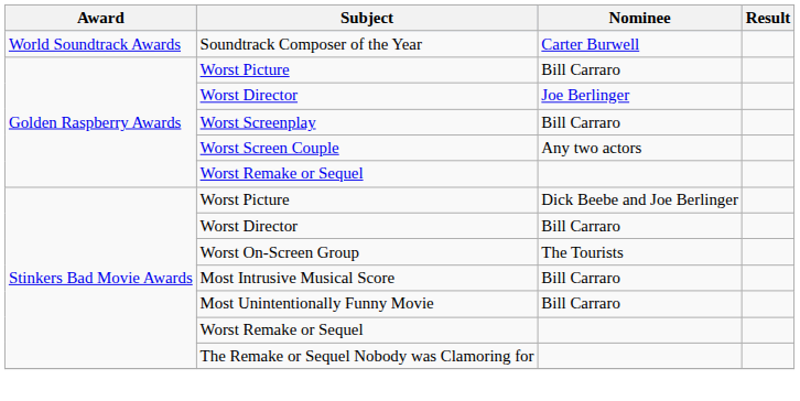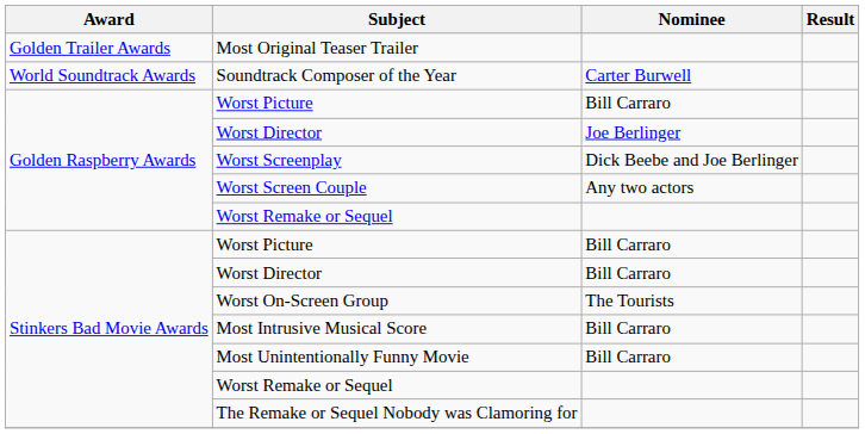 <table class="wikitable">
 <tr style="background:#b0c4de; text-align:center;">
 <th>Award</th>
 <th>Subject</th>
 <th>Nominee</th>
 <th>Result</th>
+</tr>
+<tr>
+<td rowspan=1><a href='#'>Golden Trailer Awards</a></td>
+<td>Most Original Teaser Trailer</td>
+<td></td>
+<td></td>
 </tr>
 <tr>
 <td><a href='#'>World Soundtrack Awards</a></td>
 <td>Soundtrack Composer of the Year</td>
 <td><a href='#'>Carter Burwell</a></td>
 <td></td>
 </tr>
 <tr>
 <td rowspan=5><a href='#'>Golden Raspberry Awards</a></td>
 <td><a href='#'>Worst Picture</a></td>
 <td>Bill Carraro</td>
 <td></td>
 </tr>
 <tr>
 <td><a href='#'>Worst Director</a></td>
 <td><a href='#'>Joe Berlinger</a></td>
 <td></td>
 </tr>
 <tr>
 <td><a href='#'>Worst Screenplay</a></td>
-<td>Bill Carraro</td>
+<td>Dick Beebe and Joe Berlinger</td>
 <td></td>
 </tr>
 <tr>
 <td><a href='#'>Worst Screen Couple</a></td>
 <td>Any two actors</td>
 <td></td>
 </tr>
 <tr>
 <td><a href='#'>Worst Remake or Sequel</a></td>
 <td></td>
 <td></td>
 </tr>
 <tr>
 <td rowspan=7><a href='#'>Stinkers Bad Movie Awards</a></td>
 <td>Worst Picture</td>
-<td>Dick Beebe and Joe Berlinger</td>
+<td>Bill Carraro</td>
 <td></td>
 </tr>
 <tr>
 <td>Worst Director</td>
 <td>Bill Carraro</td>
 <td></td>
 </tr>
 <tr>
 <td>Worst On-Screen Group</td>
 <td>The Tourists</td>
 <td></td>
 </tr>
 <tr>
 <td>Most Intrusive Musical Score</td>
 <td>Bill Carraro</td>
 <td></td>
 </tr>
 <tr>
 <td>Most Unintentionally Funny Movie</td>
 <td>Bill Carraro</td>
 <td></td>
 </tr>
 <tr>
 <td>Worst Remake or Sequel</td>
 <td></td>
 <td></td>
 </tr>
 <tr>
 <td>The Remake or Sequel Nobody was Clamoring for</td>
 <td></td>
 <td></td>
 </tr>
 <tr>
 </tr>
 </table>
